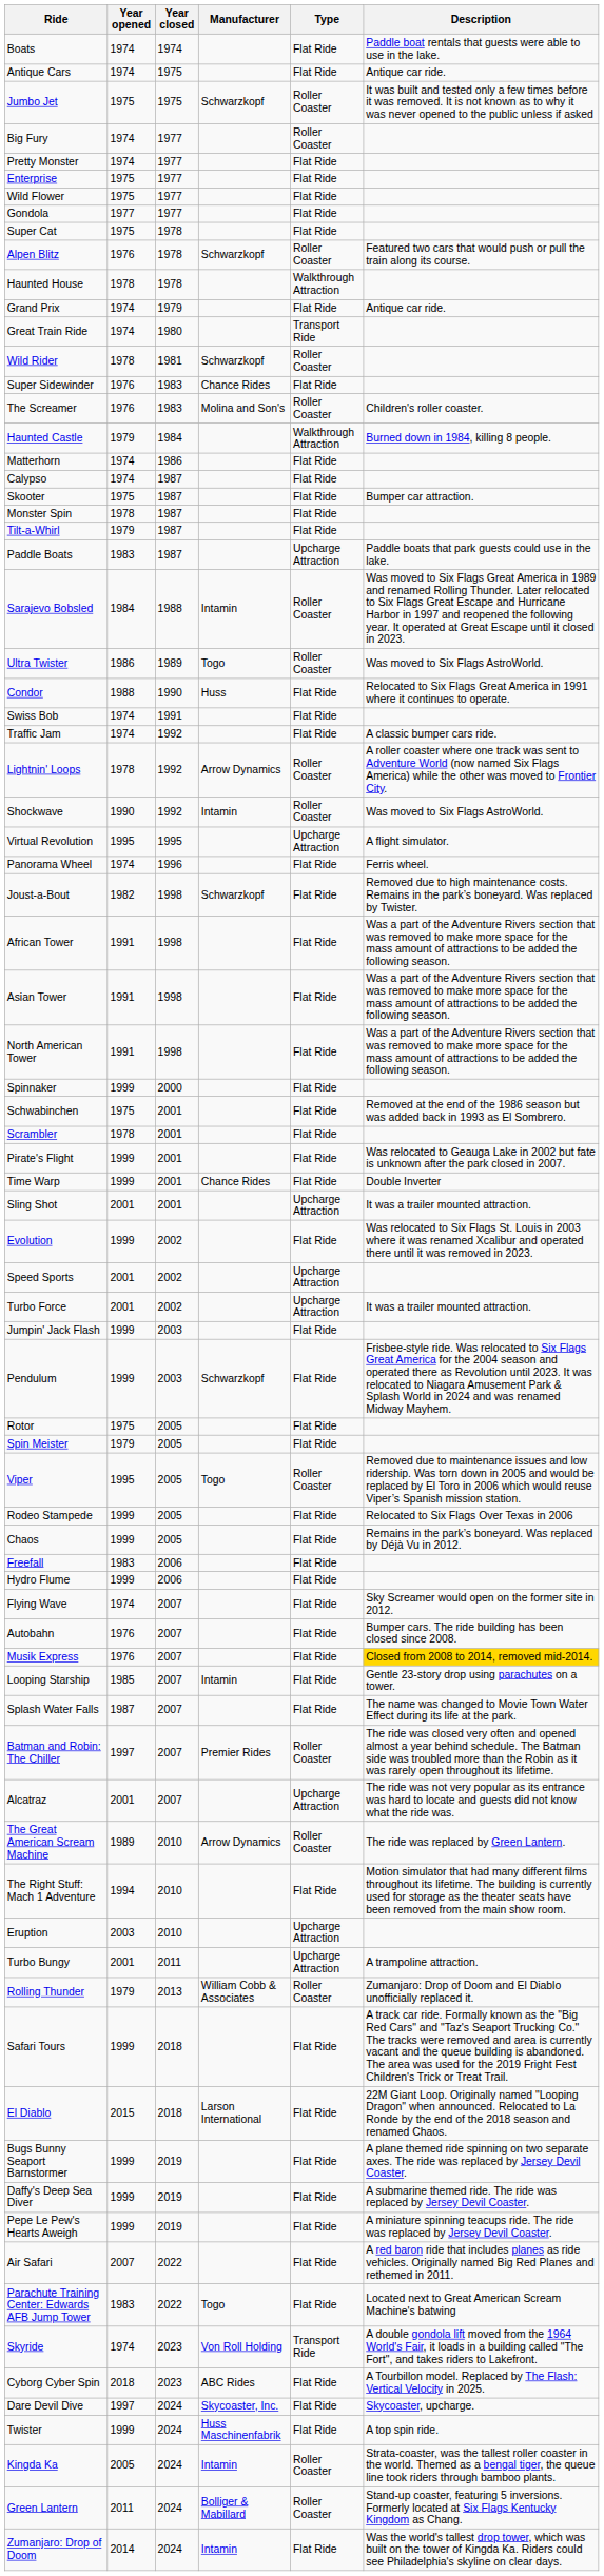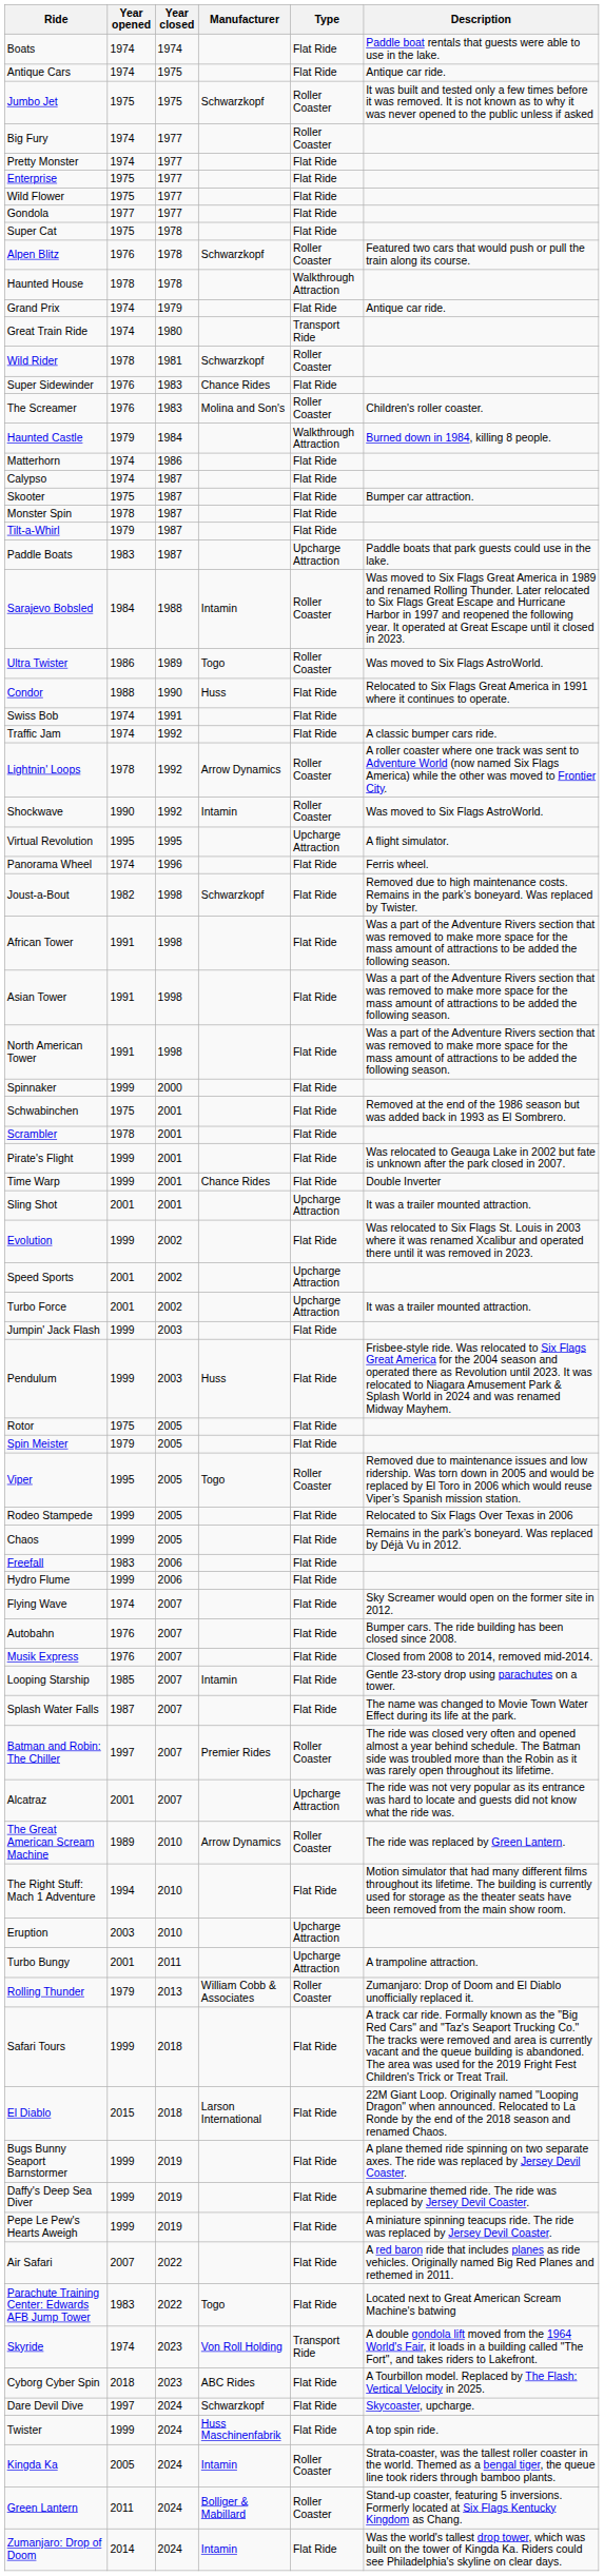 <table class="wikitable sortable">
 <tr>
 <th>Ride</th>
 <th>Year opened</th>
 <th>Year closed</th>
 <th>Manufacturer</th>
 <th>Type</th>
 <th>Description</th>
 </tr>
 <tr>
 <td>Boats</td>
 <td>1974</td>
 <td>1974</td>
 <td></td>
 <td>Flat Ride</td>
 <td><a href='#'>Paddle boat</a> rentals that guests were able to use in the lake.</td>
 </tr>
 <tr>
 <td>Antique Cars</td>
 <td>1974</td>
 <td>1975</td>
 <td></td>
 <td>Flat Ride</td>
 <td>Antique car ride.</td>
 </tr>
 <tr>
 <td><a href='#'>Jumbo Jet</a></td>
 <td>1975</td>
 <td>1975</td>
 <td>Schwarzkopf</td>
 <td>Roller Coaster</td>
 <td>It was built and tested only a few times before it was removed. It is not known as to why it was never opened to the public unless if asked</td>
 </tr>
 <tr>
 <td>Big Fury</td>
 <td>1974</td>
 <td>1977</td>
 <td></td>
 <td>Roller Coaster</td>
 <td></td>
 </tr>
 <tr>
 <td>Pretty Monster</td>
 <td>1974</td>
 <td>1977</td>
 <td></td>
 <td>Flat Ride</td>
 <td></td>
 </tr>
 <tr>
 <td><a href='#'>Enterprise</a></td>
 <td>1975</td>
 <td>1977</td>
 <td></td>
 <td>Flat Ride</td>
 <td></td>
 </tr>
 <tr>
 <td>Wild Flower</td>
 <td>1975</td>
 <td>1977</td>
 <td></td>
 <td>Flat Ride</td>
 <td></td>
 </tr>
 <tr>
 <td>Gondola</td>
 <td>1977</td>
 <td>1977</td>
 <td></td>
 <td>Flat Ride</td>
 <td></td>
 </tr>
 <tr>
 <td>Super Cat</td>
 <td>1975</td>
 <td>1978</td>
 <td></td>
 <td>Flat Ride</td>
 <td></td>
 </tr>
 <tr>
 <td><a href='#'>Alpen Blitz</a></td>
 <td>1976</td>
 <td>1978</td>
 <td>Schwarzkopf</td>
 <td>Roller Coaster</td>
 <td>Featured two cars that would push or pull the train along its course.</td>
 </tr>
 <tr>
 <td>Haunted House</td>
 <td>1978</td>
 <td>1978</td>
 <td></td>
 <td>Walkthrough Attraction</td>
 <td></td>
 </tr>
 <tr>
 <td>Grand Prix</td>
 <td>1974</td>
 <td>1979</td>
 <td></td>
 <td>Flat Ride</td>
 <td>Antique car ride.</td>
 </tr>
 <tr>
 <td>Great Train Ride</td>
 <td>1974</td>
 <td>1980</td>
 <td></td>
 <td>Transport Ride</td>
 <td></td>
 </tr>
 <tr>
 <td><a href='#'>Wild Rider</a></td>
 <td>1978</td>
 <td>1981</td>
 <td>Schwarzkopf</td>
 <td>Roller Coaster</td>
 <td></td>
 </tr>
 <tr>
 <td>Super Sidewinder</td>
 <td>1976</td>
 <td>1983</td>
 <td>Chance Rides</td>
 <td>Flat Ride</td>
 <td></td>
 </tr>
 <tr>
 <td>The Screamer</td>
 <td>1976</td>
 <td>1983</td>
 <td>Molina and Son's</td>
 <td>Roller Coaster</td>
 <td>Children's roller coaster.</td>
 </tr>
 <tr>
 <td><a href='#'>Haunted Castle</a></td>
 <td>1979</td>
 <td>1984</td>
 <td></td>
 <td>Walkthrough Attraction</td>
 <td><a href='#'>Burned down in 1984</a>, killing 8 people.</td>
 </tr>
 <tr>
 <td>Matterhorn</td>
 <td>1974</td>
 <td>1986</td>
 <td></td>
 <td>Flat Ride</td>
 <td></td>
 </tr>
 <tr>
 <td>Calypso</td>
 <td>1974</td>
 <td>1987</td>
 <td></td>
 <td>Flat Ride</td>
 <td></td>
 </tr>
 <tr>
 <td>Skooter</td>
 <td>1975</td>
 <td>1987</td>
 <td></td>
 <td>Flat Ride</td>
 <td>Bumper car attraction.</td>
 </tr>
 <tr>
 <td>Monster Spin</td>
 <td>1978</td>
 <td>1987</td>
 <td></td>
 <td>Flat Ride</td>
 <td></td>
 </tr>
 <tr>
 <td><a href='#'>Tilt-a-Whirl</a></td>
 <td>1979</td>
 <td>1987</td>
 <td></td>
 <td>Flat Ride</td>
 <td></td>
 </tr>
 <tr>
 <td>Paddle Boats</td>
 <td>1983</td>
 <td>1987</td>
 <td></td>
 <td>Upcharge Attraction</td>
 <td>Paddle boats that park guests could use in the lake.</td>
 </tr>
 <tr>
 <td><a href='#'>Sarajevo Bobsled</a></td>
 <td>1984</td>
 <td>1988</td>
 <td>Intamin</td>
 <td>Roller Coaster</td>
 <td>Was moved to Six Flags Great America in 1989 and renamed Rolling Thunder. Later relocated to Six Flags Great Escape and Hurricane Harbor in 1997 and reopened the following year. It operated at Great Escape until it closed in 2023.</td>
 </tr>
 <tr>
 <td><a href='#'>Ultra Twister</a></td>
 <td>1986</td>
 <td>1989</td>
 <td>Togo</td>
 <td>Roller Coaster</td>
 <td>Was moved to Six Flags AstroWorld.</td>
 </tr>
 <tr>
 <td><a href='#'>Condor</a></td>
 <td>1988</td>
 <td>1990</td>
 <td>Huss</td>
 <td>Flat Ride</td>
 <td>Relocated to Six Flags Great America in 1991 where it continues to operate.</td>
 </tr>
 <tr>
 <td>Swiss Bob</td>
 <td>1974</td>
 <td>1991</td>
 <td></td>
 <td>Flat Ride</td>
 <td></td>
 </tr>
 <tr>
 <td>Traffic Jam</td>
 <td>1974</td>
 <td>1992</td>
 <td></td>
 <td>Flat Ride</td>
 <td>A classic bumper cars ride.</td>
 </tr>
 <tr>
 <td><a href='#'>Lightnin' Loops</a></td>
 <td>1978</td>
 <td>1992</td>
 <td>Arrow Dynamics</td>
 <td>Roller Coaster</td>
 <td>A roller coaster where one track was sent to <a href='#'>Adventure World</a> (now named Six Flags America) while the other was moved to <a href='#'>Frontier City</a>.</td>
 </tr>
 <tr>
 <td>Shockwave</td>
 <td>1990</td>
 <td>1992</td>
 <td>Intamin</td>
 <td>Roller Coaster</td>
 <td>Was moved to Six Flags AstroWorld.</td>
 </tr>
 <tr>
 <td>Virtual Revolution</td>
 <td>1995</td>
 <td>1995</td>
 <td></td>
 <td>Upcharge Attraction</td>
 <td>A flight simulator.</td>
 </tr>
 <tr>
 <td>Panorama Wheel</td>
 <td>1974</td>
 <td>1996</td>
 <td></td>
 <td>Flat Ride</td>
 <td>Ferris wheel.</td>
 </tr>
 <tr>
 <td>Joust-a-Bout</td>
 <td>1982</td>
 <td>1998</td>
 <td>Schwarzkopf</td>
 <td>Flat Ride</td>
 <td>Removed due to high maintenance costs. Remains in the park’s boneyard. Was replaced by Twister.</td>
 </tr>
 <tr>
 <td>African Tower</td>
 <td>1991</td>
 <td>1998</td>
 <td></td>
 <td>Flat Ride</td>
 <td>Was a part of the Adventure Rivers section that was removed to make more space for the mass amount of attractions to be added the following season.</td>
 </tr>
 <tr>
 <td>Asian Tower</td>
 <td>1991</td>
 <td>1998</td>
 <td></td>
 <td>Flat Ride</td>
 <td>Was a part of the Adventure Rivers section that was removed to make more space for the mass amount of attractions to be added the following season.</td>
 </tr>
 <tr>
 <td>North American Tower</td>
 <td>1991</td>
 <td>1998</td>
 <td></td>
 <td>Flat Ride</td>
 <td>Was a part of the Adventure Rivers section that was removed to make more space for the mass amount of attractions to be added the following season.</td>
 </tr>
 <tr>
 <td>Spinnaker</td>
 <td>1999</td>
 <td>2000</td>
 <td></td>
 <td>Flat Ride</td>
 <td></td>
 </tr>
 <tr>
 <td>Schwabinchen</td>
 <td>1975</td>
 <td>2001</td>
 <td></td>
 <td>Flat Ride</td>
 <td>Removed at the end of the 1986 season but was added back in 1993 as El Sombrero.</td>
 </tr>
 <tr>
 <td><a href='#'>Scrambler</a></td>
 <td>1978</td>
 <td>2001</td>
 <td></td>
 <td>Flat Ride</td>
 <td></td>
 </tr>
 <tr>
 <td>Pirate's Flight</td>
 <td>1999</td>
 <td>2001</td>
 <td></td>
 <td>Flat Ride</td>
 <td>Was relocated to Geauga Lake in 2002 but fate is unknown after the park closed in 2007.</td>
 </tr>
 <tr>
 <td>Time Warp</td>
 <td>1999</td>
 <td>2001</td>
 <td>Chance Rides</td>
 <td>Flat Ride</td>
 <td>Double Inverter</td>
 </tr>
 <tr>
 <td>Sling Shot</td>
 <td>2001</td>
 <td>2001</td>
 <td></td>
 <td>Upcharge Attraction</td>
 <td>It was a trailer mounted attraction.</td>
 </tr>
 <tr>
 <td><a href='#'>Evolution</a></td>
 <td>1999</td>
 <td>2002</td>
 <td></td>
 <td>Flat Ride</td>
 <td>Was relocated to Six Flags St. Louis in 2003 where it was renamed Xcalibur and operated there until it was removed in 2023.</td>
 </tr>
 <tr>
 <td>Speed Sports</td>
 <td>2001</td>
 <td>2002</td>
 <td></td>
 <td>Upcharge Attraction</td>
 <td></td>
 </tr>
 <tr>
 <td>Turbo Force</td>
 <td>2001</td>
 <td>2002</td>
 <td></td>
 <td>Upcharge Attraction</td>
 <td>It was a trailer mounted attraction.</td>
 </tr>
 <tr>
 <td>Jumpin' Jack Flash</td>
 <td>1999</td>
 <td>2003</td>
 <td></td>
 <td>Flat Ride</td>
 <td></td>
 </tr>
 <tr>
 <td>Pendulum</td>
 <td>1999</td>
 <td>2003</td>
-<td>Schwarzkopf</td>
+<td>Huss</td>
 <td>Flat Ride</td>
 <td>Frisbee-style ride. Was relocated to <a href='#'>Six Flags Great America</a> for the 2004 season and operated there as Revolution until 2023. It was relocated to Niagara Amusement Park & Splash World in 2024 and was renamed Midway Mayhem.</td>
 </tr>
 <tr>
 <td>Rotor</td>
 <td>1975</td>
 <td>2005</td>
 <td></td>
 <td>Flat Ride</td>
 <td></td>
 </tr>
 <tr>
 <td><a href='#'>Spin Meister</a></td>
 <td>1979</td>
 <td>2005</td>
 <td></td>
 <td>Flat Ride</td>
 <td></td>
 </tr>
 <tr>
 <td><a href='#'>Viper</a></td>
 <td>1995</td>
 <td>2005</td>
 <td>Togo</td>
 <td>Roller Coaster</td>
 <td>Removed due to maintenance issues and low ridership. Was torn down in 2005 and would be replaced by El Toro in 2006 which would reuse Viper’s Spanish mission station.</td>
 </tr>
 <tr>
 <td>Rodeo Stampede</td>
 <td>1999</td>
 <td>2005</td>
 <td></td>
 <td>Flat Ride</td>
 <td>Relocated to Six Flags Over Texas in 2006</td>
 </tr>
 <tr>
 <td>Chaos</td>
 <td>1999</td>
 <td>2005</td>
 <td></td>
 <td>Flat Ride</td>
 <td>Remains in the park’s boneyard. Was replaced by Déjà Vu in 2012.</td>
 </tr>
 <tr>
 <td><a href='#'>Freefall</a></td>
 <td>1983</td>
 <td>2006</td>
 <td></td>
 <td>Flat Ride</td>
 <td></td>
 </tr>
 <tr>
 <td>Hydro Flume</td>
 <td>1999</td>
 <td>2006</td>
 <td></td>
 <td>Flat Ride</td>
 <td></td>
 </tr>
 <tr>
 <td>Flying Wave</td>
 <td>1974</td>
 <td>2007</td>
 <td></td>
 <td>Flat Ride</td>
 <td>Sky Screamer would open on the former site in 2012.</td>
 </tr>
 <tr>
 <td>Autobahn</td>
 <td>1976</td>
 <td>2007</td>
 <td></td>
 <td>Flat Ride</td>
 <td>Bumper cars. The ride building has been closed since 2008.</td>
 </tr>
 <tr>
 <td><a href='#'>Musik Express</a></td>
 <td>1976</td>
 <td>2007</td>
 <td></td>
 <td>Flat Ride</td>
-<td style="background: gold;">Closed from 2008 to 2014, removed mid-2014.</td>
+<td>Closed from 2008 to 2014, removed mid-2014.</td>
 </tr>
 <tr>
 <td>Looping Starship</td>
 <td>1985</td>
 <td>2007</td>
 <td>Intamin</td>
 <td>Flat Ride</td>
 <td>Gentle 23-story drop using <a href='#'>parachutes</a> on a tower.</td>
 </tr>
 <tr>
 <td>Splash Water Falls</td>
 <td>1987</td>
 <td>2007</td>
 <td></td>
 <td>Flat Ride</td>
 <td>The name was changed to Movie Town Water Effect during its life at the park.</td>
 </tr>
 <tr>
 <td><a href='#'>Batman and Robin: The Chiller</a></td>
 <td>1997</td>
 <td>2007</td>
 <td>Premier Rides</td>
 <td>Roller Coaster</td>
 <td>The ride was closed very often and opened almost a year behind schedule. The Batman side was troubled more than the Robin as it was rarely open throughout its lifetime.</td>
 </tr>
 <tr>
 <td>Alcatraz</td>
 <td>2001</td>
 <td>2007</td>
 <td></td>
 <td>Upcharge Attraction</td>
 <td>The ride was not very popular as its entrance was hard to locate and guests did not know what the ride was.</td>
 </tr>
 <tr>
 <td><a href='#'>The Great American Scream Machine</a></td>
 <td>1989</td>
 <td>2010</td>
 <td>Arrow Dynamics</td>
 <td>Roller Coaster</td>
 <td>The ride was replaced by <a href='#'>Green Lantern</a>.</td>
 </tr>
 <tr>
 <td>The Right Stuff: Mach 1 Adventure</td>
 <td>1994</td>
 <td>2010</td>
 <td></td>
 <td>Flat Ride</td>
 <td>Motion simulator that had many different films throughout its lifetime. The building is currently used for storage as the theater seats have been removed from the main show room.</td>
 </tr>
 <tr>
 <td>Eruption</td>
 <td>2003</td>
 <td>2010</td>
 <td></td>
 <td>Upcharge Attraction</td>
 <td></td>
 </tr>
 <tr>
 <td>Turbo Bungy</td>
 <td>2001</td>
 <td>2011</td>
 <td></td>
 <td>Upcharge Attraction</td>
 <td>A trampoline attraction.</td>
 </tr>
 <tr>
 <td><a href='#'>Rolling Thunder</a></td>
 <td>1979</td>
 <td>2013</td>
 <td>William Cobb & Associates</td>
 <td>Roller Coaster</td>
 <td>Zumanjaro: Drop of Doom and El Diablo unofficially replaced it.</td>
 </tr>
 <tr>
 <td>Safari Tours</td>
 <td>1999</td>
 <td>2018</td>
 <td></td>
 <td>Flat Ride</td>
 <td>A track car ride. Formally known as the "Big Red Cars" and "Taz's Seaport Trucking Co." The tracks were removed and area is currently vacant and the queue building is abandoned. The area was used for the 2019 Fright Fest Children's Trick or Treat Trail.</td>
 </tr>
 <tr>
 <td><a href='#'>El Diablo</a></td>
 <td>2015</td>
 <td>2018</td>
 <td>Larson International</td>
 <td>Flat Ride</td>
 <td>22M Giant Loop. Originally named "Looping Dragon" when announced. Relocated to La Ronde by the end of the 2018 season and renamed Chaos.</td>
 </tr>
 <tr>
 <td>Bugs Bunny Seaport Barnstormer</td>
 <td>1999</td>
 <td>2019</td>
 <td></td>
 <td>Flat Ride</td>
 <td>A plane themed ride spinning on two separate axes. The ride was replaced by <a href='#'>Jersey Devil Coaster</a>.</td>
 </tr>
 <tr>
 <td>Daffy's Deep Sea Diver</td>
 <td>1999</td>
 <td>2019</td>
 <td></td>
 <td>Flat Ride</td>
 <td>A submarine themed ride. The ride was replaced by <a href='#'>Jersey Devil Coaster</a>.</td>
 </tr>
 <tr>
 <td>Pepe Le Pew's Hearts Aweigh</td>
 <td>1999</td>
 <td>2019</td>
 <td></td>
 <td>Flat Ride</td>
 <td>A miniature spinning teacups ride. The ride was replaced by <a href='#'>Jersey Devil Coaster</a>.</td>
 </tr>
 <tr>
 <td>Air Safari</td>
 <td>2007</td>
 <td>2022</td>
 <td></td>
 <td>Flat Ride</td>
 <td>A <a href='#'>red baron</a> ride that includes <a href='#'>planes</a> as ride vehicles. Originally named Big Red Planes and rethemed in 2011.</td>
 </tr>
 <tr>
 <td><a href='#'>Parachute Training Center: Edwards AFB Jump Tower</a></td>
 <td>1983</td>
 <td>2022</td>
 <td>Togo</td>
 <td>Flat Ride</td>
 <td>Located next to Great American Scream Machine's batwing</td>
 </tr>
 <tr>
 <td><a href='#'>Skyride</a></td>
 <td>1974</td>
 <td>2023</td>
 <td><a href='#'>Von Roll Holding</a></td>
 <td>Transport Ride</td>
 <td>A double <a href='#'>gondola lift</a> moved from the <a href='#'>1964 World's Fair</a>, it loads in a building called "The Fort", and takes riders to Lakefront.</td>
 </tr>
 <tr>
 <td>Cyborg Cyber Spin</td>
 <td>2018</td>
 <td>2023</td>
 <td>ABC Rides</td>
 <td>Flat Ride</td>
 <td>A Tourbillon model. Replaced by <a href='#'>The Flash: Vertical Velocity</a> in 2025.</td>
 </tr>
 <tr>
 <td>Dare Devil Dive</td>
 <td>1997</td>
 <td>2024</td>
-<td><a href='#'>Skycoaster, Inc.</a></td>
+<td>Schwarzkopf</td>
 <td>Flat Ride</td>
 <td><a href='#'>Skycoaster</a>, upcharge.</td>
 </tr>
 <tr>
 <td>Twister</td>
 <td>1999</td>
 <td>2024</td>
 <td><a href='#'>Huss Maschinenfabrik</a></td>
 <td>Flat Ride</td>
 <td>A top spin ride.</td>
 </tr>
 <tr>
 <td><a href='#'>Kingda Ka</a></td>
 <td>2005</td>
 <td>2024</td>
 <td><a href='#'>Intamin</a></td>
 <td>Roller Coaster</td>
 <td>Strata-coaster, was the tallest roller coaster in the world. Themed as a <a href='#'>bengal tiger</a>, the queue line took riders through bamboo plants.</td>
 </tr>
 <tr>
 <td><a href='#'>Green Lantern</a></td>
 <td>2011</td>
 <td>2024</td>
 <td><a href='#'>Bolliger & Mabillard</a></td>
 <td>Roller Coaster</td>
 <td>Stand-up coaster, featuring 5 inversions. Formerly located at <a href='#'>Six Flags Kentucky Kingdom</a> as Chang.</td>
 </tr>
 <tr>
 <td><a href='#'>Zumanjaro: Drop of Doom</a></td>
 <td>2014</td>
 <td>2024</td>
 <td><a href='#'>Intamin</a></td>
 <td>Flat Ride</td>
 <td>Was the world's tallest <a href='#'>drop tower</a>, which was built on the tower of Kingda Ka. Riders could see Philadelphia's skyline on clear days.</td>
 </tr>
 </table>
